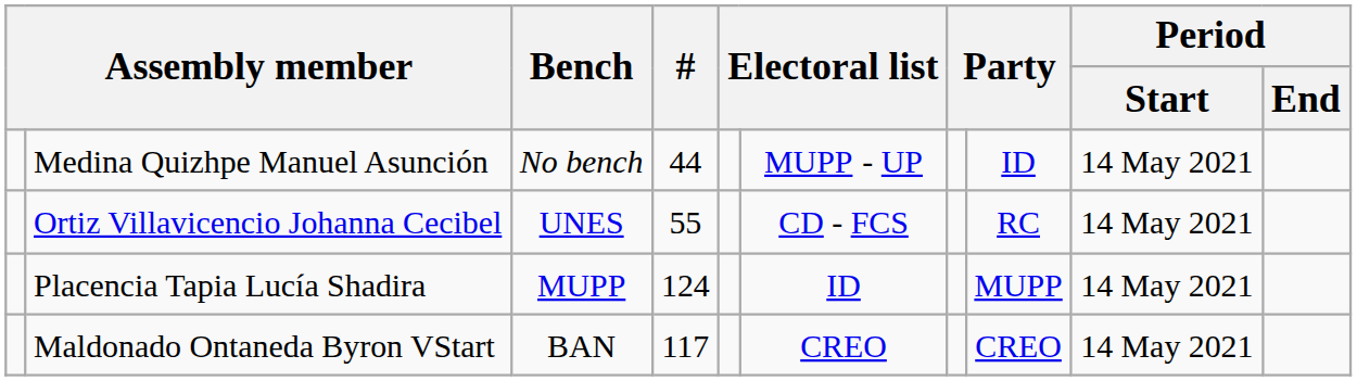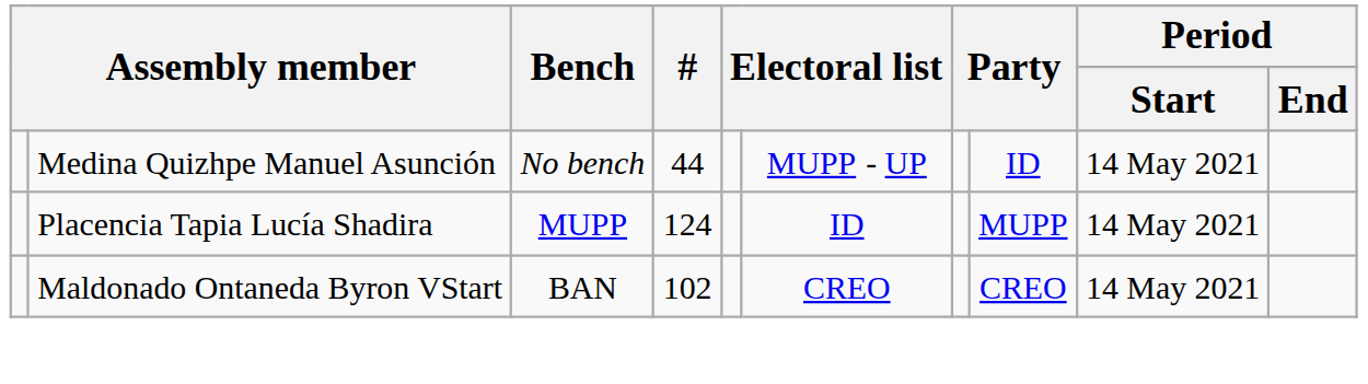 <table class="wikitable sortable" style="text-align:center; margin:auto;">
 <tr>
 <th colspan="2" rowspan="2">Assembly member</th>
 <th rowspan="2">Bench</th>
 <th rowspan="2">#</th>
 <th colspan="2" rowspan="2">Electoral list</th>
 <th colspan="2" rowspan="2">Party</th>
 <th colspan="2">Period</th>
 </tr>
 <tr>
 <th>Start</th>
 <th>End</th>
 </tr>
 <tr>
 <td></td>
 <td align="left"><small>Medina Quizhpe Manuel Asunción</small></td>
 <td><em><small>No bench</small></em></td>
 <td><small>44</small></td>
 <td></td>
 <td><a href='#'><small>MUPP</small></a> <small>- <a href='#'>UP</a></small></td>
 <td></td>
 <td><small><a href='#'>ID</a></small></td>
 <td><small>14 May 2021</small></td>
 <td></td>
 </tr>
 <tr>
 <td></td>
-<td align="left"><small><a href='#'>Ortiz Villavicencio Johanna Cecibel</a></small></td>
-<td><small><a href='#'>UNES</a></small></td>
-<td><small>55</small></td>
-<td></td>
-<td><small><a href='#'>CD</a> - <a href='#'>FCS</a></small></td>
-<td></td>
-<td><small><a href='#'>RC</a></small></td>
-<td><small>14 May 2021</small></td>
-<td></td>
-</tr>
-<tr>
-<td></td>
 <td align="left"><small>Placencia Tapia Lucía Shadira</small></td>
 <td><small><a href='#'>MUPP</a></small></td>
 <td><small>124</small></td>
 <td></td>
 <td><small><a href='#'>ID</a></small></td>
 <td></td>
 <td><small><a href='#'>MUPP</a></small></td>
 <td><small>14 May 2021</small></td>
 <td></td>
 </tr>
 <tr>
 <td></td>
 <td align="left"><small>Maldonado Ontaneda Byron VStart</small></td>
 <td><small>BAN</small></td>
-<td><small>117</small></td>
+<td><small>102</small></td>
 <td></td>
 <td><small><a href='#'>CREO</a></small></td>
 <td></td>
 <td><small><a href='#'>CREO</a></small></td>
 <td><small>14 May 2021</small></td>
 <td></td>
 </tr>
 </table>
